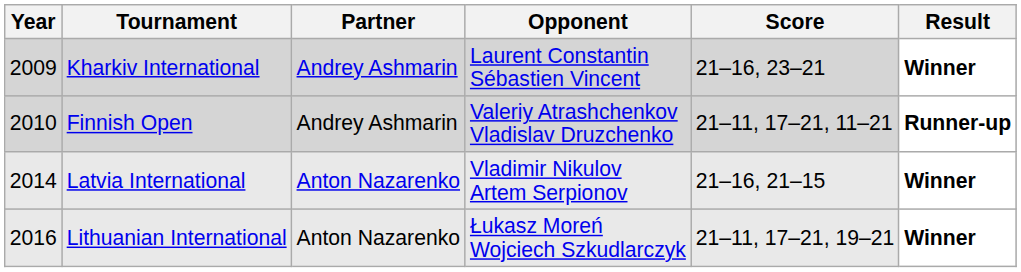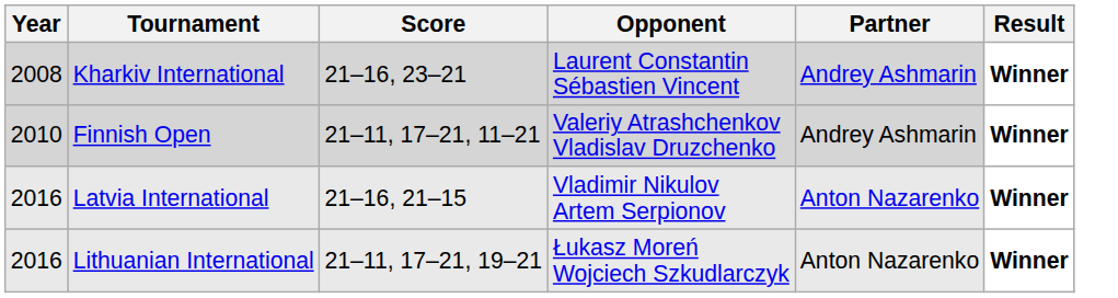 <table class="sortable wikitable" style="font-size: 90%;">
 <tr>
 <th>Year</th>
 <th>Tournament</th>
+<th>Score</th>
+<th>Opponent</th>
 <th>Partner</th>
-<th>Opponent</th>
-<th>Score</th>
 <th>Result</th>
 </tr>
 <tr style="background:#D5D5D5">
-<td align="center">2009</td>
+<td align="center">2008</td>
 <td align="left"><a href='#'>Kharkiv International</a></td>
+<td align="left">21–16, 23–21</td>
+<td align="left"> <a href='#'>Laurent Constantin</a> <br>  <a href='#'>Sébastien Vincent</a></td>
 <td align="left"> <a href='#'>Andrey Ashmarin</a></td>
-<td align="left"> <a href='#'>Laurent Constantin</a> <br>  <a href='#'>Sébastien Vincent</a></td>
-<td align="left">21–16, 23–21</td>
 <td style="text-align:left; background:white"> <strong>Winner</strong></td>
 </tr>
 <tr style="background:#D5D5D5">
 <td align="center">2010</td>
 <td align="left"><a href='#'>Finnish Open</a></td>
+<td align="left">21–11, 17–21, 11–21</td>
+<td align="left"> <a href='#'>Valeriy Atrashchenkov</a> <br>  <a href='#'>Vladislav Druzchenko</a></td>
 <td align="left"> Andrey Ashmarin</td>
-<td align="left"> <a href='#'>Valeriy Atrashchenkov</a> <br>  <a href='#'>Vladislav Druzchenko</a></td>
-<td align="left">21–11, 17–21, 11–21</td>
-<td style="text-align:left; background:white"> <strong>Runner-up</strong></td>
+<td style="text-align:left; background:white"> <strong>Winner</strong></td>
 </tr>
 <tr style="background:#E9E9E9">
-<td align="center">2014</td>
+<td align="center">2016</td>
 <td align="left"><a href='#'>Latvia International</a></td>
+<td align="left">21–16, 21–15</td>
+<td align="left"> <a href='#'>Vladimir Nikulov</a> <br>  <a href='#'>Artem Serpionov</a></td>
 <td align="left"> <a href='#'>Anton Nazarenko</a></td>
-<td align="left"> <a href='#'>Vladimir Nikulov</a> <br>  <a href='#'>Artem Serpionov</a></td>
-<td align="left">21–16, 21–15</td>
 <td style="text-align:left; background:white"> <strong>Winner</strong></td>
 </tr>
 <tr style="background:#E9E9E9">
 <td align="center">2016</td>
 <td align="left"><a href='#'>Lithuanian International</a></td>
+<td align="left">21–11, 17–21, 19–21</td>
+<td align="left"> <a href='#'>Łukasz Moreń</a> <br>  <a href='#'>Wojciech Szkudlarczyk</a></td>
 <td align="left"> Anton Nazarenko</td>
-<td align="left"> <a href='#'>Łukasz Moreń</a> <br>  <a href='#'>Wojciech Szkudlarczyk</a></td>
-<td align="left">21–11, 17–21, 19–21</td>
 <td style="text-align:left; background:white"> <strong>Winner</strong></td>
 </tr>
 </table>
